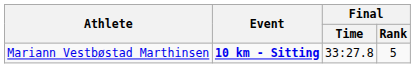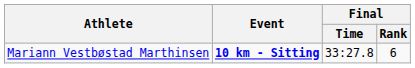 <table class="wikitable" style="font-size:90%">
 <tr>
 <th rowspan="2">Athlete</th>
 <th rowspan="2">Event</th>
 <th colspan="3">Final</th>
 </tr>
 <tr>
 <th>Time</th>
 <th>Rank</th>
 </tr>
 <tr>
 <td><a href='#'>Mariann Vestbøstad Marthinsen</a></td>
 <td><strong><a href='#'>10 km - Sitting</a></strong></td>
 <td align="center">33:27.8</td>
-<td align="center">5</td>
+<td align="center">6</td>
 </tr>
 </table>
